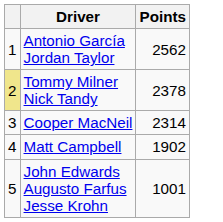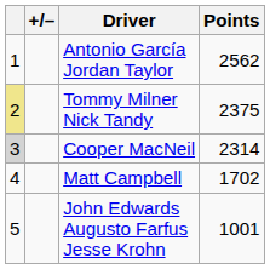 <table class="wikitable" style="font-size: 95%;">
 <tr>
 <th scope="col"></th>
+<th scope="col">+/–</th>
 <th scope="col">Driver</th>
 <th scope="col">Points</th>
 </tr>
 <tr>
 <td align=center>1</td>
+<td align="left"></td>
 <td> <a href='#'>Antonio García</a><br> <a href='#'>Jordan Taylor</a></td>
 <td align=right>2562</td>
 </tr>
 <tr>
 <td align=center style="background: khaki;">2</td>
+<td align="left"></td>
 <td> <a href='#'>Tommy Milner</a><br> <a href='#'>Nick Tandy</a></td>
-<td align=right>2378</td>
+<td align=right>2375</td>
 </tr>
 <tr>
-<td align=center>3</td>
+<td align=center style="background: lightgrey;">3</td>
+<td align="left"></td>
 <td> <a href='#'>Cooper MacNeil</a></td>
 <td align=right>2314</td>
 </tr>
 <tr>
 <td align=center>4</td>
+<td align="left"></td>
 <td> <a href='#'>Matt Campbell</a></td>
-<td align=right>1902</td>
+<td align=right>1702</td>
 </tr>
 <tr>
 <td align=center>5</td>
+<td align="left"></td>
 <td> <a href='#'>John Edwards</a><br> <a href='#'>Augusto Farfus</a><br> <a href='#'>Jesse Krohn</a></td>
 <td align=right>1001</td>
 </tr>
 </table>
